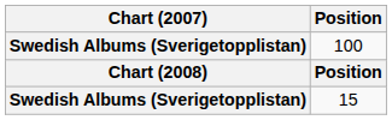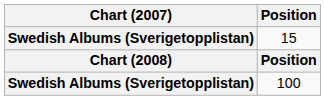 <table class="wikitable plainrowheaders" style="text-align:center">
 <tr>
 <th scope="col">Chart (2007)</th>
 <th scope="col">Position</th>
 </tr>
 <tr>
 <th scope="row">Swedish Albums (Sverigetopplistan)</th>
-<td>100</td>
+<td>15</td>
 </tr>
 <tr>
 <th scope="col">Chart (2008)</th>
 <th scope="col">Position</th>
 </tr>
 <tr>
 <th scope="row">Swedish Albums (Sverigetopplistan)</th>
-<td>15</td>
+<td>100</td>
 </tr>
 </table>
